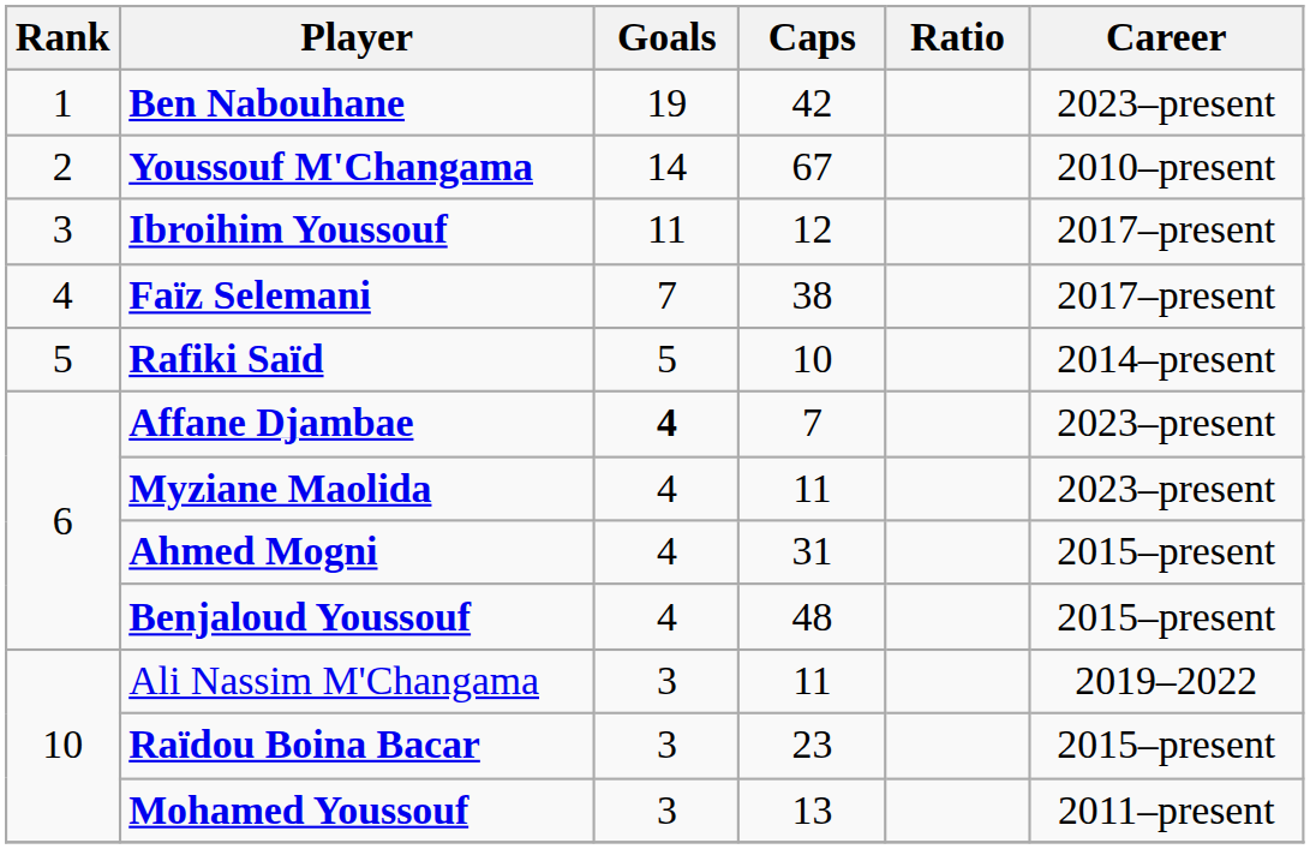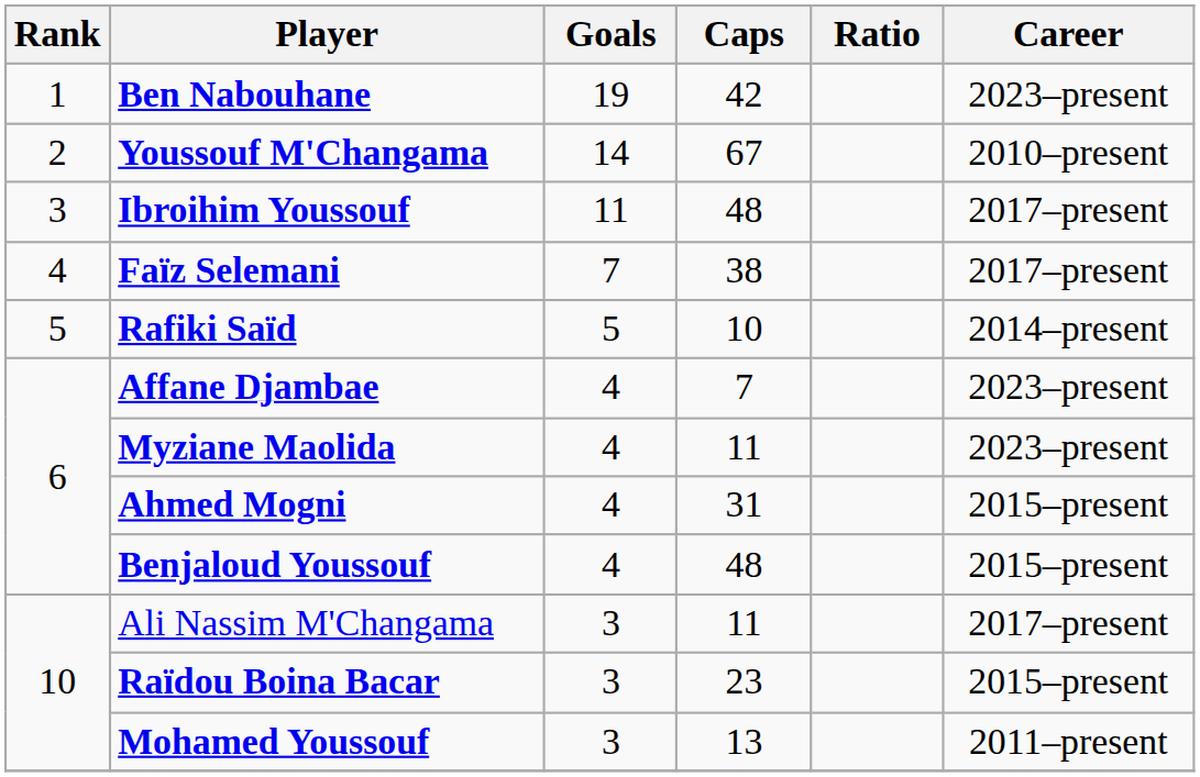 <table class="wikitable sortable" style="text-align:center;">
 <tr>
 <th width=30px>Rank</th>
 <th style="width:180px;">Player</th>
 <th width=50px>Goals</th>
 <th width=50px>Caps</th>
 <th width=50px>Ratio</th>
 <th style="width:100px;">Career</th>
 </tr>
 <tr>
 <td>1</td>
 <td style="text-align: left;"><strong><a href='#'>Ben Nabouhane</a></strong></td>
 <td>19</td>
 <td>42</td>
 <td></td>
 <td>2023–present</td>
 </tr>
 <tr>
 <td>2</td>
 <td style="text-align: left;"><strong><a href='#'>Youssouf M'Changama</a></strong></td>
 <td>14</td>
 <td>67</td>
 <td></td>
 <td>2010–present</td>
 </tr>
 <tr>
 <td>3</td>
 <td style="text-align: left;"><strong><a href='#'>Ibroihim Youssouf</a></strong></td>
 <td>11</td>
-<td>12</td>
+<td>48</td>
 <td></td>
 <td>2017–present</td>
 </tr>
 <tr>
 <td>4</td>
 <td style="text-align: left;"><strong><a href='#'>Faïz Selemani</a></strong></td>
 <td>7</td>
 <td>38</td>
 <td></td>
 <td>2017–present</td>
 </tr>
 <tr>
 <td>5</td>
 <td style="text-align: left;"><strong><a href='#'>Rafiki Saïd</a></strong></td>
 <td>5</td>
 <td>10</td>
 <td></td>
 <td>2014–present</td>
 </tr>
 <tr>
 <td rowspan=4>6</td>
 <td style="text-align: left;"><strong><a href='#'>Affane Djambae</a></strong></td>
-<td><strong>4</strong></td>
+<td>4</td>
 <td>7</td>
 <td></td>
 <td>2023–present</td>
 </tr>
 <tr>
 <td style="text-align: left;"><strong><a href='#'>Myziane Maolida</a></strong></td>
 <td>4</td>
 <td>11</td>
 <td></td>
 <td>2023–present</td>
 </tr>
 <tr>
 <td style="text-align: left;"><strong><a href='#'>Ahmed Mogni</a></strong></td>
 <td>4</td>
 <td>31</td>
 <td></td>
 <td>2015–present</td>
 </tr>
 <tr>
 <td style="text-align: left;"><strong><a href='#'>Benjaloud Youssouf</a></strong></td>
 <td>4</td>
 <td>48</td>
 <td></td>
 <td>2015–present</td>
 </tr>
 <tr>
 <td rowspan=3>10</td>
 <td style="text-align: left;"><a href='#'>Ali Nassim M'Changama</a></td>
 <td>3</td>
 <td>11</td>
 <td></td>
-<td>2019–2022</td>
+<td>2017–present</td>
 </tr>
 <tr>
 <td style="text-align: left;"><strong><a href='#'>Raïdou Boina Bacar</a></strong></td>
 <td>3</td>
 <td>23</td>
 <td></td>
 <td>2015–present</td>
 </tr>
 <tr>
 <td style="text-align: left;"><strong><a href='#'>Mohamed Youssouf</a></strong></td>
 <td>3</td>
 <td>13</td>
 <td></td>
 <td>2011–present</td>
 </tr>
 <tr>
 </tr>
 </table>
